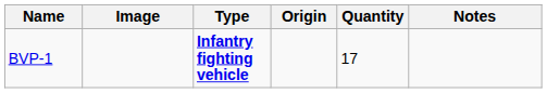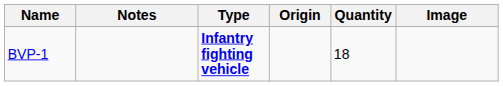 <table class="wikitable" style="width:90%;">
 <tr>
 <th width=14%>Name</th>
-<th width=20%>Image</th>
+<th width=24%>Notes</th>
 <th width=14%>Type</th>
 <th width=12%>Origin</th>
 <th width=10%>Quantity</th>
-<th width=24%>Notes</th>
+<th width=20%>Image</th>
 </tr>
 <tr>
 <td><a href='#'>BVP-1</a></td>
 <td></td>
 <td><strong><a href='#'>Infantry fighting vehicle</a></strong></td>
 <td><br></td>
-<td>17</td>
+<td>18</td>
 <td></td>
 </tr>
 </table>
